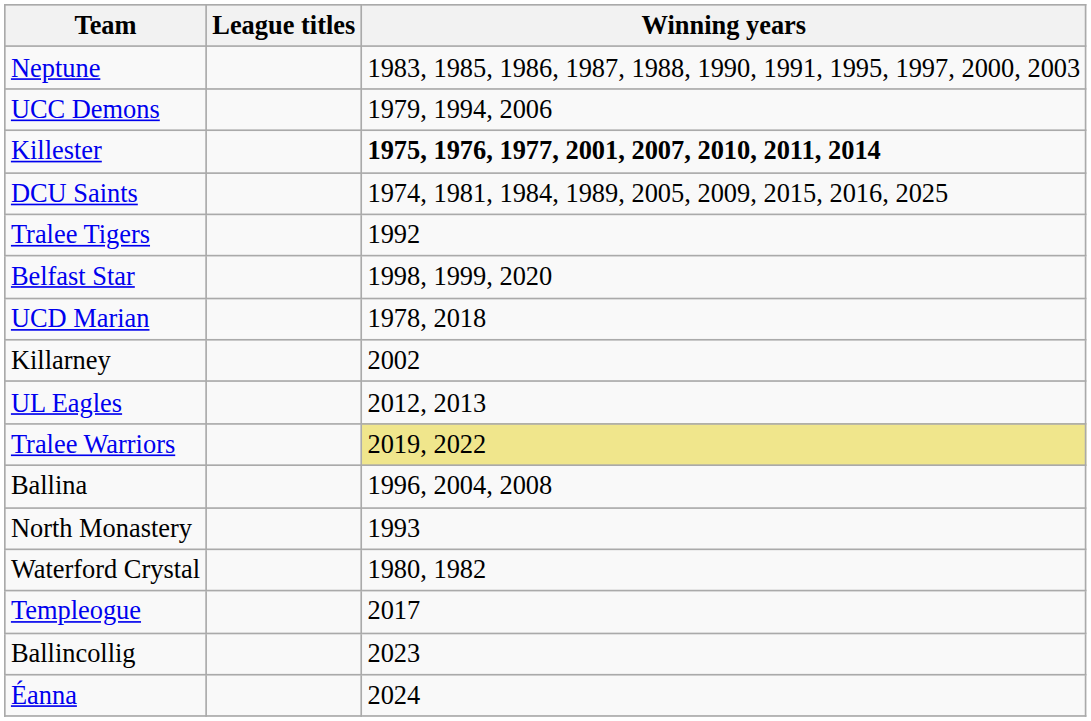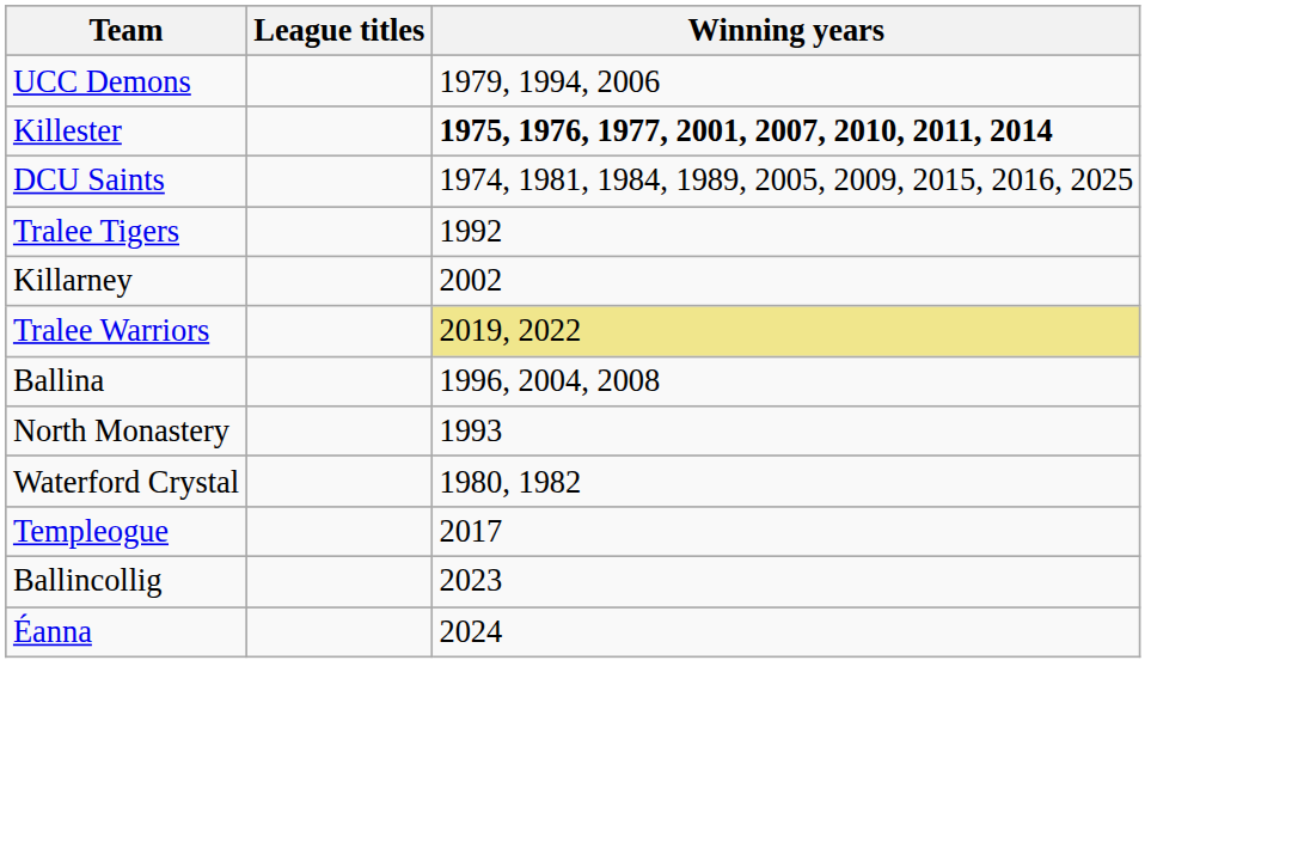 <table class="wikitable">
 <tr>
 <th>Team</th>
 <th>League titles</th>
 <th>Winning years</th>
-</tr>
-<tr>
-<td><a href='#'>Neptune</a></td>
-<td></td>
-<td>1983, 1985, 1986, 1987, 1988, 1990, 1991, 1995, 1997, 2000, 2003</td>
 </tr>
 <tr>
 <td><a href='#'>UCC Demons</a></td>
 <td></td>
 <td>1979, 1994, 2006</td>
 </tr>
 <tr>
 <td><a href='#'>Killester</a></td>
 <td></td>
 <td><strong>1975, 1976, 1977, 2001, 2007, 2010, 2011, 2014</strong></td>
 </tr>
 <tr>
 <td><a href='#'>DCU Saints</a></td>
 <td></td>
 <td>1974, 1981, 1984, 1989, 2005, 2009, 2015, 2016, 2025</td>
 </tr>
 <tr>
 <td><a href='#'>Tralee Tigers</a></td>
 <td></td>
 <td>1992</td>
 </tr>
 <tr>
-<td><a href='#'>Belfast Star</a></td>
-<td></td>
-<td>1998, 1999, 2020</td>
-</tr>
-<tr>
-<td><a href='#'>UCD Marian</a></td>
-<td></td>
-<td>1978, 2018</td>
-</tr>
-<tr>
 <td>Killarney</td>
 <td></td>
 <td>2002</td>
-</tr>
-<tr>
-<td><a href='#'>UL Eagles</a></td>
-<td></td>
-<td>2012, 2013</td>
 </tr>
 <tr>
 <td><a href='#'>Tralee Warriors</a></td>
 <td></td>
 <td style="background: khaki;">2019, 2022</td>
 </tr>
 <tr>
 <td>Ballina</td>
 <td></td>
 <td>1996, 2004, 2008</td>
 </tr>
 <tr>
 <td>North Monastery</td>
 <td></td>
 <td>1993</td>
 </tr>
 <tr>
 <td>Waterford Crystal</td>
 <td></td>
 <td>1980, 1982</td>
 </tr>
 <tr>
 <td><a href='#'>Templeogue</a></td>
 <td></td>
 <td>2017</td>
 </tr>
 <tr>
 <td>Ballincollig</td>
 <td></td>
 <td>2023</td>
 </tr>
 <tr>
 <td><a href='#'>Éanna</a></td>
 <td></td>
 <td>2024</td>
 </tr>
 </table>
